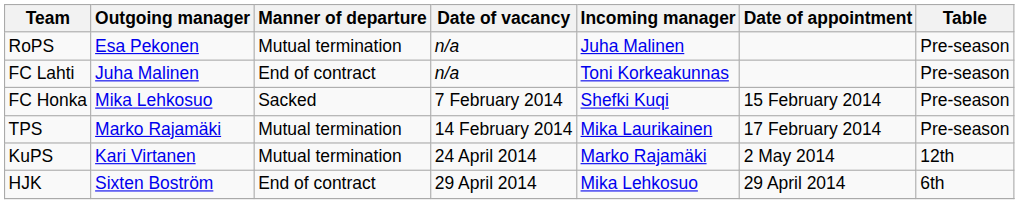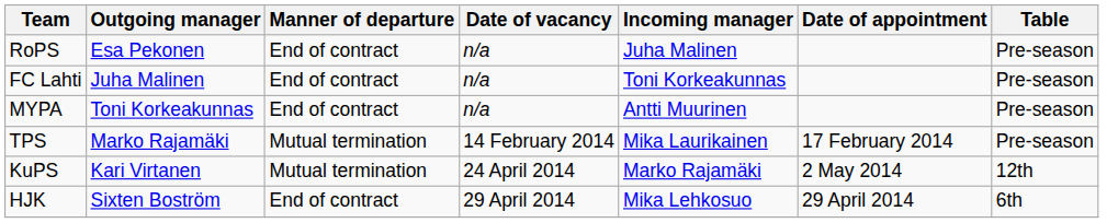 <table class="wikitable">
 <tr>
 <th>Team</th>
 <th>Outgoing manager</th>
 <th>Manner of departure</th>
 <th>Date of vacancy</th>
 <th>Incoming manager</th>
 <th>Date of appointment</th>
 <th>Table</th>
 </tr>
 <tr>
 <td>RoPS</td>
 <td> <a href='#'>Esa Pekonen</a></td>
-<td>Mutual termination</td>
+<td>End of contract</td>
 <td><em>n/a</em></td>
 <td> <a href='#'>Juha Malinen</a></td>
 <td></td>
 <td>Pre-season</td>
 </tr>
 <tr>
 <td>FC Lahti</td>
 <td> <a href='#'>Juha Malinen</a></td>
 <td>End of contract</td>
 <td><em>n/a</em></td>
 <td> <a href='#'>Toni Korkeakunnas</a></td>
 <td></td>
 <td>Pre-season</td>
 </tr>
 <tr>
-<td>FC Honka</td>
-<td> <a href='#'>Mika Lehkosuo</a></td>
-<td>Sacked</td>
-<td>7 February 2014</td>
-<td> <a href='#'>Shefki Kuqi</a></td>
-<td>15 February 2014</td>
+<td>MYPA</td>
+<td> <a href='#'>Toni Korkeakunnas</a></td>
+<td>End of contract</td>
+<td><em>n/a</em></td>
+<td> <a href='#'>Antti Muurinen</a></td>
+<td></td>
 <td>Pre-season</td>
 </tr>
 <tr>
 <td>TPS</td>
 <td> <a href='#'>Marko Rajamäki</a></td>
 <td>Mutual termination</td>
 <td>14 February 2014</td>
 <td> <a href='#'>Mika Laurikainen</a></td>
 <td>17 February 2014</td>
 <td>Pre-season</td>
 </tr>
 <tr>
 <td>KuPS</td>
 <td> <a href='#'>Kari Virtanen</a></td>
 <td>Mutual termination</td>
 <td>24 April 2014</td>
 <td> <a href='#'>Marko Rajamäki</a></td>
 <td>2 May 2014</td>
 <td>12th</td>
 </tr>
 <tr>
 <td>HJK</td>
 <td> <a href='#'>Sixten Boström</a></td>
 <td>End of contract</td>
 <td>29 April 2014</td>
 <td> <a href='#'>Mika Lehkosuo</a></td>
 <td>29 April 2014</td>
 <td>6th</td>
 </tr>
 <tr>
 </tr>
 </table>
